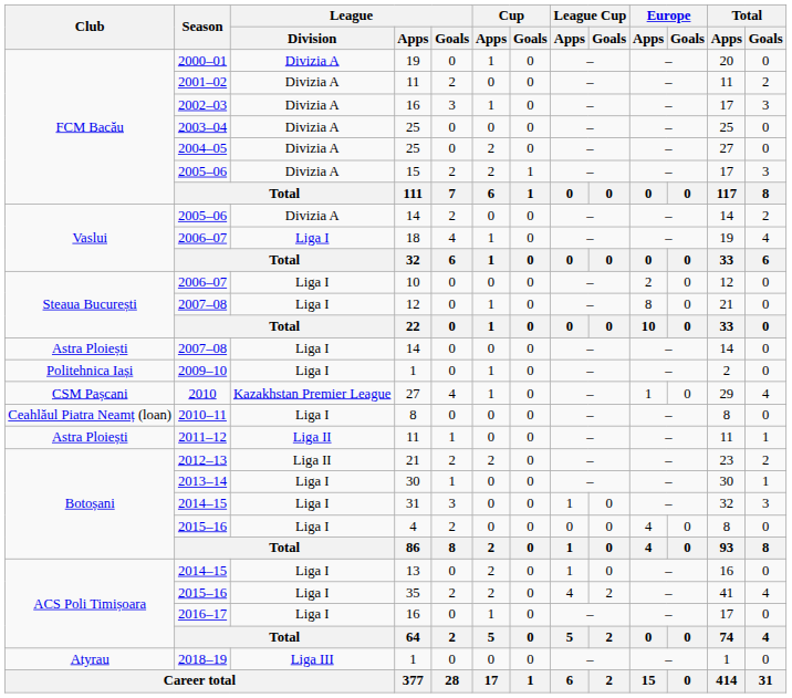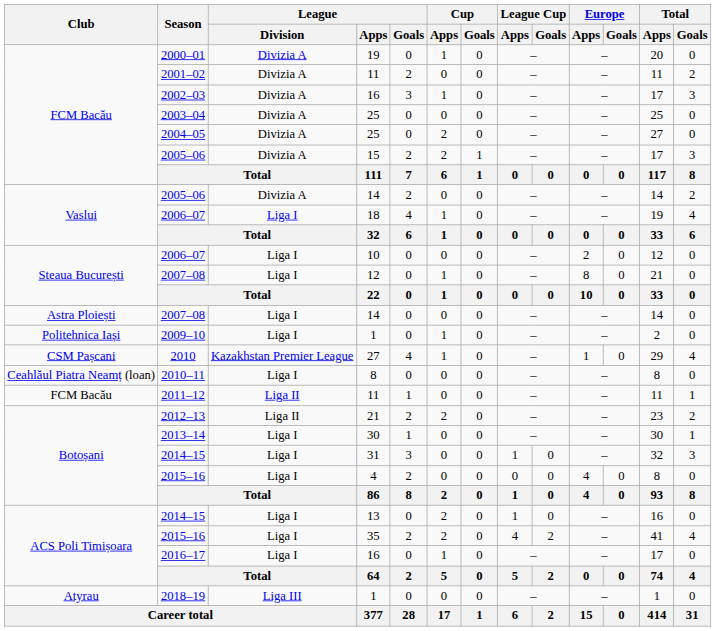 <table class="wikitable" style="text-align:center">
 <tr>
 <th rowspan="2">Club</th>
 <th rowspan="2">Season</th>
 <th colspan="3">League</th>
 <th colspan="2">Cup</th>
 <th colspan="2">League Cup</th>
 <th colspan="2"><a href='#'>Europe</a></th>
 <th colspan="3">Total</th>
 </tr>
 <tr>
 <th>Division</th>
 <th>Apps</th>
 <th>Goals</th>
 <th>Apps</th>
 <th>Goals</th>
 <th>Apps</th>
 <th>Goals</th>
 <th>Apps</th>
 <th>Goals</th>
 <th>Apps</th>
 <th>Goals</th>
 </tr>
 <tr>
 <td rowspan="7"><a href='#'>FCM Bacău</a></td>
 <td><a href='#'>2000–01</a></td>
 <td><a href='#'>Divizia A</a></td>
 <td>19</td>
 <td>0</td>
 <td>1</td>
 <td>0</td>
 <td colspan="2">–</td>
 <td colspan="2">–</td>
 <td>20</td>
 <td>0</td>
 </tr>
 <tr>
 <td><a href='#'>2001–02</a></td>
 <td>Divizia A</td>
 <td>11</td>
 <td>2</td>
 <td>0</td>
 <td>0</td>
 <td colspan="2">–</td>
 <td colspan="2">–</td>
 <td>11</td>
 <td>2</td>
 </tr>
 <tr>
 <td><a href='#'>2002–03</a></td>
 <td>Divizia A</td>
 <td>16</td>
 <td>3</td>
 <td>1</td>
 <td>0</td>
 <td colspan="2">–</td>
 <td colspan="2">–</td>
 <td>17</td>
 <td>3</td>
 </tr>
 <tr>
 <td><a href='#'>2003–04</a></td>
 <td>Divizia A</td>
 <td>25</td>
 <td>0</td>
 <td>0</td>
 <td>0</td>
 <td colspan="2">–</td>
 <td colspan="2">–</td>
 <td>25</td>
 <td>0</td>
 </tr>
 <tr>
 <td><a href='#'>2004–05</a></td>
 <td>Divizia A</td>
 <td>25</td>
 <td>0</td>
 <td>2</td>
 <td>0</td>
 <td colspan="2">–</td>
 <td colspan="2">–</td>
 <td>27</td>
 <td>0</td>
 </tr>
 <tr>
 <td><a href='#'>2005–06</a></td>
 <td>Divizia A</td>
 <td>15</td>
 <td>2</td>
 <td>2</td>
 <td>1</td>
 <td colspan="2">–</td>
 <td colspan="2">–</td>
 <td>17</td>
 <td>3</td>
 </tr>
 <tr>
 <th colspan="2">Total</th>
 <th>111</th>
 <th>7</th>
 <th>6</th>
 <th>1</th>
 <th>0</th>
 <th>0</th>
 <th>0</th>
 <th>0</th>
 <th>117</th>
 <th>8</th>
 </tr>
 <tr>
 <td rowspan="3"><a href='#'>Vaslui</a></td>
 <td><a href='#'>2005–06</a></td>
 <td>Divizia A</td>
 <td>14</td>
 <td>2</td>
 <td>0</td>
 <td>0</td>
 <td colspan="2">–</td>
 <td colspan="2">–</td>
 <td>14</td>
 <td>2</td>
 </tr>
 <tr>
 <td><a href='#'>2006–07</a></td>
 <td><a href='#'>Liga I</a></td>
 <td>18</td>
 <td>4</td>
 <td>1</td>
 <td>0</td>
 <td colspan="2">–</td>
 <td colspan="2">–</td>
 <td>19</td>
 <td>4</td>
 </tr>
 <tr>
 <th colspan="2">Total</th>
 <th>32</th>
 <th>6</th>
 <th>1</th>
 <th>0</th>
 <th>0</th>
 <th>0</th>
 <th>0</th>
 <th>0</th>
 <th>33</th>
 <th>6</th>
 </tr>
 <tr>
 <td rowspan="3"><a href='#'>Steaua București</a></td>
 <td><a href='#'>2006–07</a></td>
 <td>Liga I</td>
 <td>10</td>
 <td>0</td>
 <td>0</td>
 <td>0</td>
 <td colspan="2">–</td>
 <td>2</td>
 <td>0</td>
 <td>12</td>
 <td>0</td>
 </tr>
 <tr>
 <td><a href='#'>2007–08</a></td>
 <td>Liga I</td>
 <td>12</td>
 <td>0</td>
 <td>1</td>
 <td>0</td>
 <td colspan="2">–</td>
 <td>8</td>
 <td>0</td>
 <td>21</td>
 <td>0</td>
 </tr>
 <tr>
 <th colspan="2">Total</th>
 <th>22</th>
 <th>0</th>
 <th>1</th>
 <th>0</th>
 <th>0</th>
 <th>0</th>
 <th>10</th>
 <th>0</th>
 <th>33</th>
 <th>0</th>
 </tr>
 <tr>
 <td><a href='#'>Astra Ploiești</a></td>
 <td><a href='#'>2007–08</a></td>
 <td>Liga I</td>
 <td>14</td>
 <td>0</td>
 <td>0</td>
 <td>0</td>
 <td colspan="2">–</td>
 <td colspan="2">–</td>
 <td>14</td>
 <td>0</td>
 </tr>
 <tr>
 <td><a href='#'>Politehnica Iași</a></td>
 <td><a href='#'>2009–10</a></td>
 <td>Liga I</td>
 <td>1</td>
 <td>0</td>
 <td>1</td>
 <td>0</td>
 <td colspan="2">–</td>
 <td colspan="2">–</td>
 <td>2</td>
 <td>0</td>
 </tr>
 <tr>
 <td><a href='#'>CSM Pașcani</a></td>
 <td><a href='#'>2010</a></td>
 <td><a href='#'>Kazakhstan Premier League</a></td>
 <td>27</td>
 <td>4</td>
 <td>1</td>
 <td>0</td>
 <td colspan="2">–</td>
 <td>1</td>
 <td>0</td>
 <td>29</td>
 <td>4</td>
 </tr>
 <tr>
 <td><a href='#'>Ceahlăul Piatra Neamț</a> (loan)</td>
 <td><a href='#'>2010–11</a></td>
 <td>Liga I</td>
 <td>8</td>
 <td>0</td>
 <td>0</td>
 <td>0</td>
 <td colspan="2">–</td>
 <td colspan="2">–</td>
 <td>8</td>
 <td>0</td>
 </tr>
 <tr>
-<td><a href='#'>Astra Ploiești</a></td>
+<td>FCM Bacău</td>
 <td><a href='#'>2011–12</a></td>
 <td><a href='#'>Liga II</a></td>
 <td>11</td>
 <td>1</td>
 <td>0</td>
 <td>0</td>
 <td colspan="2">–</td>
 <td colspan="2">–</td>
 <td>11</td>
 <td>1</td>
 </tr>
 <tr>
 <td rowspan="5"><a href='#'>Botoșani</a></td>
 <td><a href='#'>2012–13</a></td>
 <td>Liga II</td>
 <td>21</td>
 <td>2</td>
 <td>2</td>
 <td>0</td>
 <td colspan="2">–</td>
 <td colspan="2">–</td>
 <td>23</td>
 <td>2</td>
 </tr>
 <tr>
 <td><a href='#'>2013–14</a></td>
 <td>Liga I</td>
 <td>30</td>
 <td>1</td>
 <td>0</td>
 <td>0</td>
 <td colspan="2">–</td>
 <td colspan="2">–</td>
 <td>30</td>
 <td>1</td>
 </tr>
 <tr>
 <td><a href='#'>2014–15</a></td>
 <td>Liga I</td>
 <td>31</td>
 <td>3</td>
 <td>0</td>
 <td>0</td>
 <td>1</td>
 <td>0</td>
 <td colspan="2">–</td>
 <td>32</td>
 <td>3</td>
 </tr>
 <tr>
 <td><a href='#'>2015–16</a></td>
 <td>Liga I</td>
 <td>4</td>
 <td>2</td>
 <td>0</td>
 <td>0</td>
 <td>0</td>
 <td>0</td>
 <td>4</td>
 <td>0</td>
 <td>8</td>
 <td>0</td>
 </tr>
 <tr>
 <th colspan="2">Total</th>
 <th>86</th>
 <th>8</th>
 <th>2</th>
 <th>0</th>
 <th>1</th>
 <th>0</th>
 <th>4</th>
 <th>0</th>
 <th>93</th>
 <th>8</th>
 </tr>
 <tr>
 <td rowspan="4"><a href='#'>ACS Poli Timișoara</a></td>
 <td><a href='#'>2014–15</a></td>
 <td>Liga I</td>
 <td>13</td>
 <td>0</td>
 <td>2</td>
 <td>0</td>
 <td>1</td>
 <td>0</td>
 <td colspan="2">–</td>
 <td>16</td>
 <td>0</td>
 </tr>
 <tr>
 <td><a href='#'>2015–16</a></td>
 <td>Liga I</td>
 <td>35</td>
 <td>2</td>
 <td>2</td>
 <td>0</td>
 <td>4</td>
 <td>2</td>
 <td colspan="2">–</td>
 <td>41</td>
 <td>4</td>
 </tr>
 <tr>
 <td><a href='#'>2016–17</a></td>
 <td>Liga I</td>
 <td>16</td>
 <td>0</td>
 <td>1</td>
 <td>0</td>
 <td colspan="2">–</td>
 <td colspan="2">–</td>
 <td>17</td>
 <td>0</td>
 </tr>
 <tr>
 <th colspan="2">Total</th>
 <th>64</th>
 <th>2</th>
 <th>5</th>
 <th>0</th>
 <th>5</th>
 <th>2</th>
 <th>0</th>
 <th>0</th>
 <th>74</th>
 <th>4</th>
 </tr>
 <tr>
 <td><a href='#'>Atyrau</a></td>
 <td><a href='#'>2018–19</a></td>
 <td><a href='#'>Liga III</a></td>
 <td>1</td>
 <td>0</td>
 <td>0</td>
 <td>0</td>
 <td colspan="2">–</td>
 <td colspan="2">–</td>
 <td>1</td>
 <td>0</td>
 </tr>
 <tr>
 <th colspan="3">Career total</th>
 <th>377</th>
 <th>28</th>
 <th>17</th>
 <th>1</th>
 <th>6</th>
 <th>2</th>
 <th>15</th>
 <th>0</th>
 <th>414</th>
 <th>31</th>
 </tr>
 </table>
